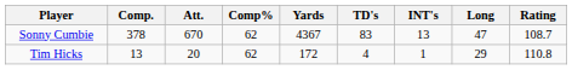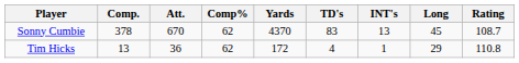 <table class="wikitable sortable">
 <tr>
 <th bgcolor="#DDDDFF" width="16%">Player</th>
 <th bgcolor="#DDDDFF" width="9%">Comp.</th>
 <th bgcolor="#DDDDFF" width="9%">Att.</th>
 <th bgcolor="#DDDDFF" width="9%">Comp%</th>
 <th bgcolor="#DDDDFF" width="9%">Yards</th>
 <th bgcolor="#DDDDFF" width="9%">TD's</th>
 <th bgcolor="#DDDDFF" width="9%">INT's</th>
 <th bgcolor="#DDDDFF" width="9%">Long</th>
 <th bgcolor="#DDDDFF" width="9%">Rating</th>
 </tr>
 <tr align="center">
 <td><a href='#'>Sonny Cumbie</a></td>
 <td>378</td>
 <td>670</td>
 <td>62</td>
-<td>4367</td>
+<td>4370</td>
 <td>83</td>
 <td>13</td>
-<td>47</td>
+<td>45</td>
 <td>108.7</td>
 </tr>
 <tr align="center">
 <td><a href='#'>Tim Hicks</a></td>
 <td>13</td>
-<td>20</td>
+<td>36</td>
 <td>62</td>
 <td>172</td>
 <td>4</td>
 <td>1</td>
 <td>29</td>
 <td>110.8</td>
 </tr>
 </table>
